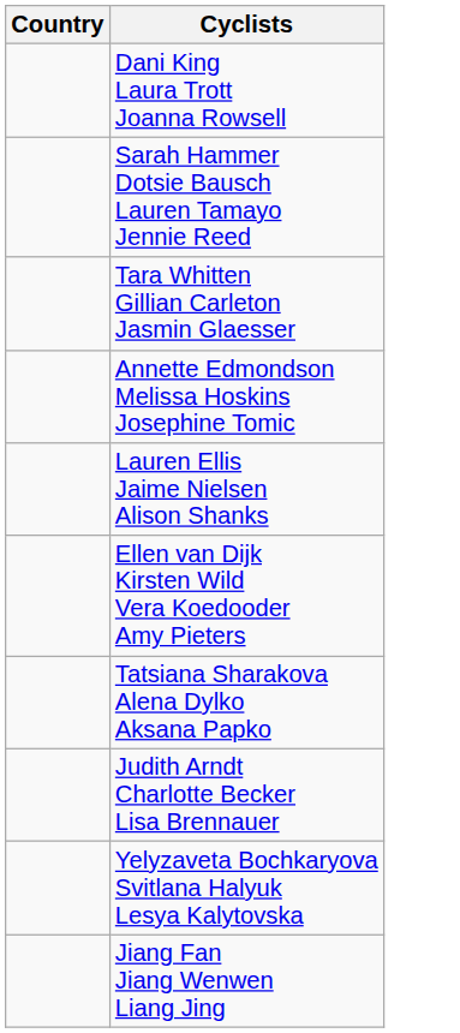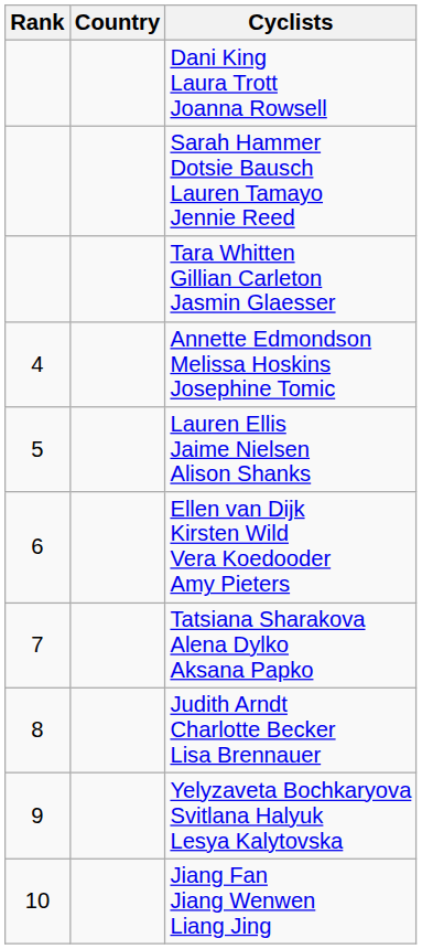 <table class="wikitable sortable" style="text-align:center;">
 <tr>
+<th>Rank</th>
 <th>Country</th>
 <th class="unsortable">Cyclists</th>
 </tr>
 <tr>
+<td></td>
 <td align="left"></td>
 <td align="left"><a href='#'>Dani King</a><br><a href='#'>Laura Trott</a><br><a href='#'>Joanna Rowsell</a></td>
 </tr>
 <tr>
+<td></td>
 <td align="left"></td>
 <td align="left"><a href='#'>Sarah Hammer</a><br><a href='#'>Dotsie Bausch</a><br><a href='#'>Lauren Tamayo</a><br><a href='#'>Jennie Reed</a></td>
 </tr>
 <tr>
+<td></td>
 <td align="left"></td>
 <td align="left"><a href='#'>Tara Whitten</a><br><a href='#'>Gillian Carleton</a><br><a href='#'>Jasmin Glaesser</a></td>
 </tr>
 <tr>
+<td>4</td>
 <td align="left"></td>
 <td align="left"><a href='#'>Annette Edmondson</a><br><a href='#'>Melissa Hoskins</a><br><a href='#'>Josephine Tomic</a></td>
 </tr>
 <tr>
+<td>5</td>
 <td align="left"></td>
 <td align="left"><a href='#'>Lauren Ellis</a><br><a href='#'>Jaime Nielsen</a><br><a href='#'>Alison Shanks</a></td>
 </tr>
 <tr>
+<td>6</td>
 <td align="left"></td>
 <td align="left"><a href='#'>Ellen van Dijk</a><br><a href='#'>Kirsten Wild</a><br><a href='#'>Vera Koedooder</a><br><a href='#'>Amy Pieters</a></td>
 </tr>
 <tr>
+<td>7</td>
 <td align="left"></td>
 <td align="left"><a href='#'>Tatsiana Sharakova</a><br><a href='#'>Alena Dylko</a><br><a href='#'>Aksana Papko</a></td>
 </tr>
 <tr>
+<td>8</td>
 <td align="left"></td>
 <td align="left"><a href='#'>Judith Arndt</a><br><a href='#'>Charlotte Becker</a><br><a href='#'>Lisa Brennauer</a></td>
 </tr>
 <tr>
+<td>9</td>
 <td align="left"></td>
 <td align="left"><a href='#'>Yelyzaveta Bochkaryova</a><br><a href='#'>Svitlana Halyuk</a><br><a href='#'>Lesya Kalytovska</a></td>
 </tr>
 <tr>
+<td>10</td>
 <td align="left"></td>
 <td align="left"><a href='#'>Jiang Fan</a><br><a href='#'>Jiang Wenwen</a><br><a href='#'>Liang Jing</a></td>
 </tr>
 </table>
